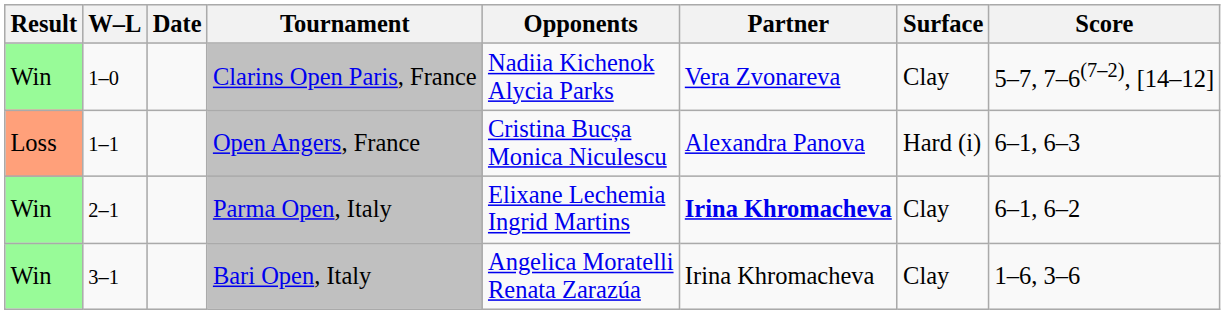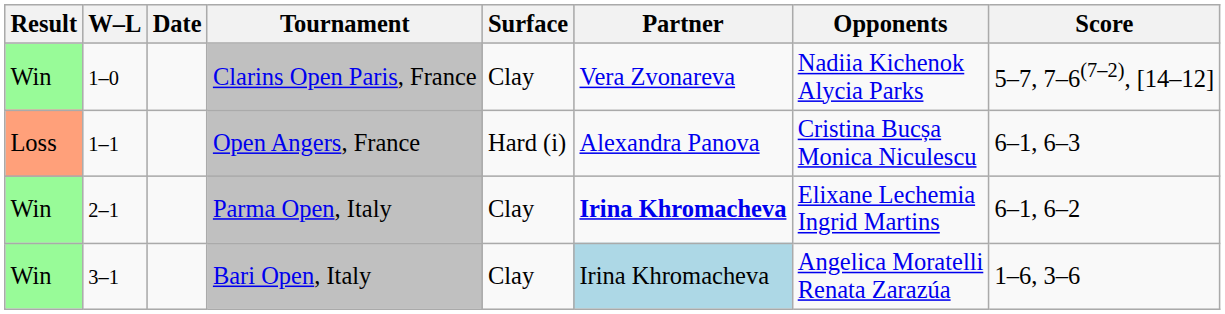 <table class="sortable wikitable">
 <tr>
 <th>Result</th>
 <th class="unsortable">W–L</th>
 <th>Date</th>
 <th>Tournament</th>
+<th>Surface</th>
+<th>Partner</th>
 <th>Opponents</th>
-<th>Partner</th>
-<th>Surface</th>
 <th class="unsortable">Score</th>
 </tr>
 <tr>
 <td style="background:#98fb98;">Win</td>
 <td><small>1–0</small></td>
 <td><a href='#'></a></td>
 <td style="background:silver;"><a href='#'>Clarins Open Paris</a>, France</td>
+<td>Clay</td>
+<td> <a href='#'>Vera Zvonareva</a></td>
 <td> <a href='#'>Nadiia Kichenok</a> <br>  <a href='#'>Alycia Parks</a></td>
-<td> <a href='#'>Vera Zvonareva</a></td>
-<td>Clay</td>
 <td>5–7, 7–6<sup>(7–2)</sup>, [14–12]</td>
 </tr>
 <tr>
 <td style="background:#ffa07a;">Loss</td>
 <td><small>1–1</small></td>
 <td><a href='#'></a></td>
 <td style="background:silver;"><a href='#'>Open Angers</a>, France</td>
+<td>Hard (i)</td>
+<td> <a href='#'>Alexandra Panova</a></td>
 <td> <a href='#'>Cristina Bucșa</a> <br>  <a href='#'>Monica Niculescu</a></td>
-<td> <a href='#'>Alexandra Panova</a></td>
-<td>Hard (i)</td>
 <td>6–1, 6–3</td>
 </tr>
 <tr>
 <td bgcolor=98FB98>Win</td>
 <td><small>2–1</small></td>
 <td><a href='#'></a></td>
 <td bgcolor=silver><a href='#'>Parma Open</a>, Italy</td>
+<td>Clay</td>
+<td><strong> <a href='#'>Irina Khromacheva</a></strong></td>
 <td> <a href='#'>Elixane Lechemia</a> <br>  <a href='#'>Ingrid Martins</a></td>
-<td><strong> <a href='#'>Irina Khromacheva</a></strong></td>
-<td>Clay</td>
 <td>6–1, 6–2</td>
 </tr>
 <tr>
 <td bgcolor=98FB98>Win</td>
 <td><small>3–1</small></td>
 <td><a href='#'></a></td>
 <td bgcolor=silver><a href='#'>Bari Open</a>, Italy</td>
+<td>Clay</td>
+<td style="background: lightblue;"> Irina Khromacheva</td>
 <td> <a href='#'>Angelica Moratelli</a> <br>  <a href='#'>Renata Zarazúa</a></td>
-<td> Irina Khromacheva</td>
-<td>Clay</td>
 <td>1–6, 3–6</td>
 </tr>
 </table>
